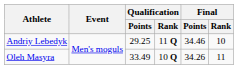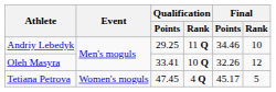 <table class="wikitable" style="font-size:90%">
 <tr>
 <th rowspan=2>Athlete</th>
 <th rowspan=2>Event</th>
 <th colspan=2>Qualification</th>
 <th colspan=2>Final</th>
 </tr>
 <tr style="font-size:95%">
 <th>Points</th>
 <th>Rank</th>
 <th>Points</th>
 <th>Rank</th>
 </tr>
 <tr align=center>
 <td align=left><a href='#'>Andriy Lebedyk</a></td>
 <td align="left" rowspan=2><a href='#'>Men's moguls</a></td>
 <td>29.25</td>
 <td>11 <strong>Q</strong></td>
 <td>34.46</td>
 <td>10</td>
 </tr>
 <tr align=center>
 <td align=left><a href='#'>Oleh Masyra</a></td>
-<td>33.49</td>
+<td>33.41</td>
 <td>10 <strong>Q</strong></td>
-<td>34.26</td>
-<td>11</td>
+<td>32.26</td>
+<td>12</td>
+</tr>
+<tr align=center>
+<td align=left><a href='#'>Tetiana Petrova</a></td>
+<td align="left"><a href='#'>Women's moguls</a></td>
+<td>47.45</td>
+<td>4 <strong>Q</strong></td>
+<td>45.17</td>
+<td>5</td>
 </tr>
 </table>
